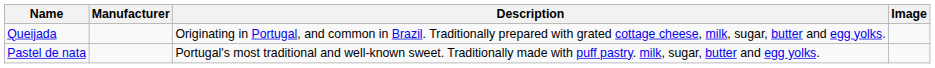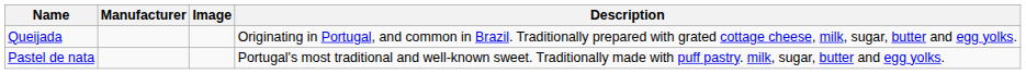 <table class="wikitable sortable">
 <tr>
 <th>Name</th>
 <th>Manufacturer</th>
+<th class="unsortable">Image</th>
 <th>Description</th>
-<th class="unsortable">Image</th>
 </tr>
 <tr>
 <td><a href='#'>Queijada</a></td>
 <td></td>
+<td></td>
 <td>Originating in <a href='#'>Portugal</a>, and common in <a href='#'>Brazil</a>. Traditionally prepared with grated <a href='#'>cottage cheese</a>, <a href='#'>milk</a>, sugar, <a href='#'>butter</a> and <a href='#'>egg yolks</a>.</td>
-<td></td>
 </tr>
 <tr>
 <td><a href='#'>Pastel de nata</a></td>
 <td></td>
+<td></td>
 <td>Portugal's most traditional and well-known sweet. Traditionally made with <a href='#'>puff pastry</a>. <a href='#'>milk</a>, sugar, <a href='#'>butter</a> and <a href='#'>egg yolks</a>.</td>
-<td></td>
 </tr>
 </table>
